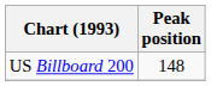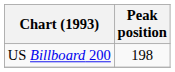 <table class="wikitable">
 <tr>
 <th>Chart (1993)</th>
 <th>Peak<br>position</th>
 </tr>
 <tr>
 <td>US <a href='#'><em>Billboard</em> 200</a></td>
-<td align="center">148</td>
+<td align="center">198</td>
 </tr>
 <tr>
 </tr>
 </table>
